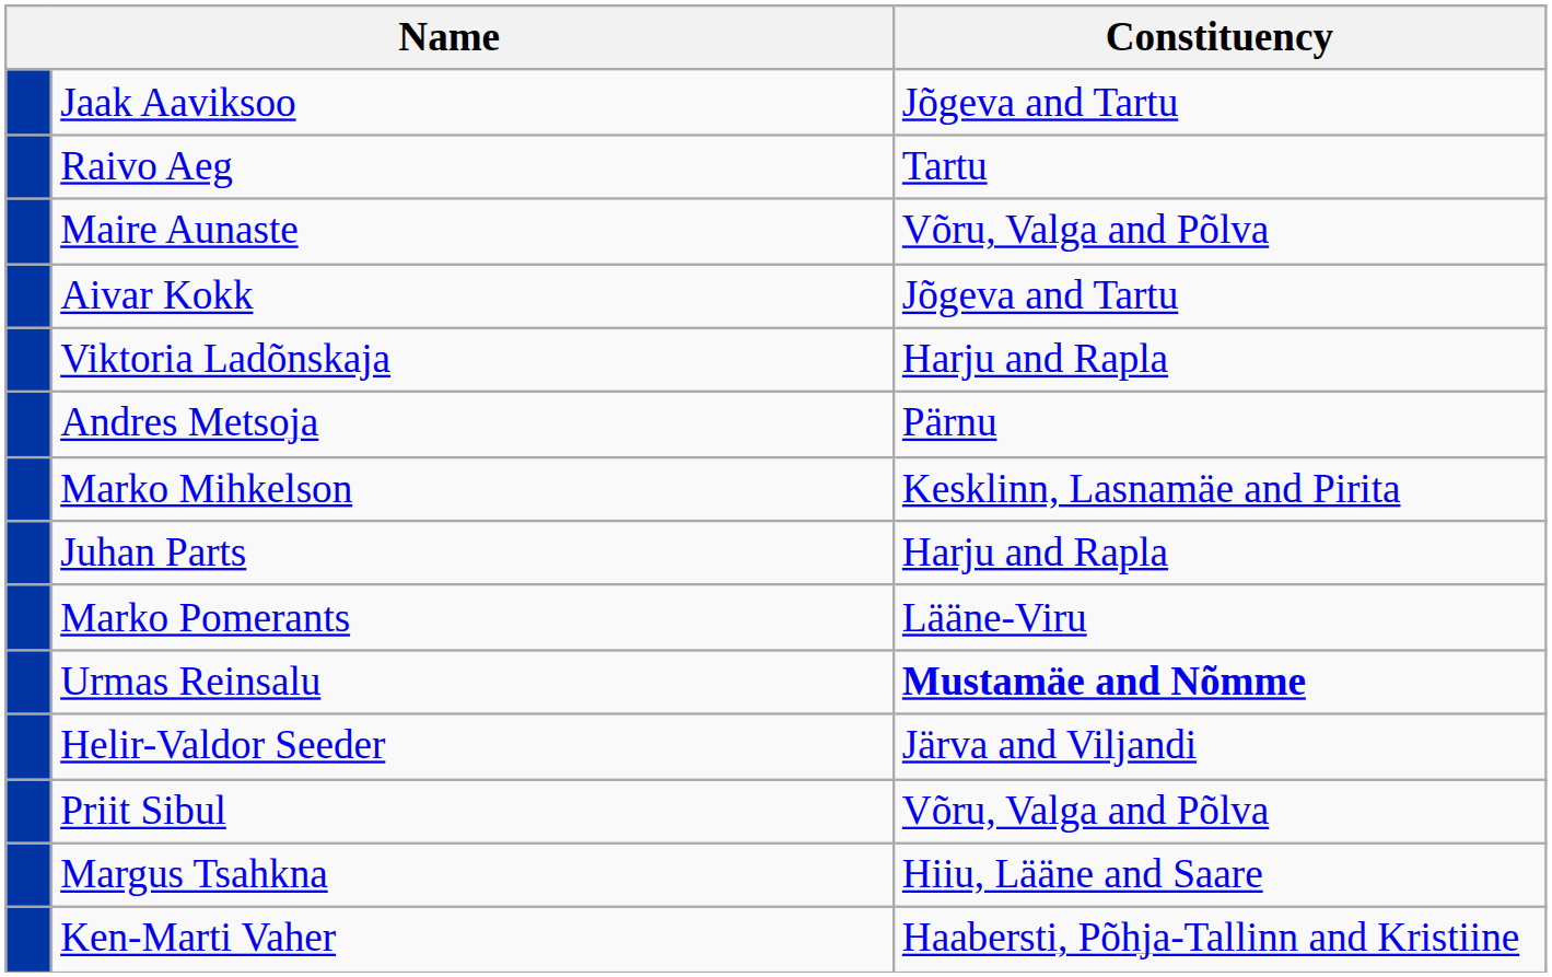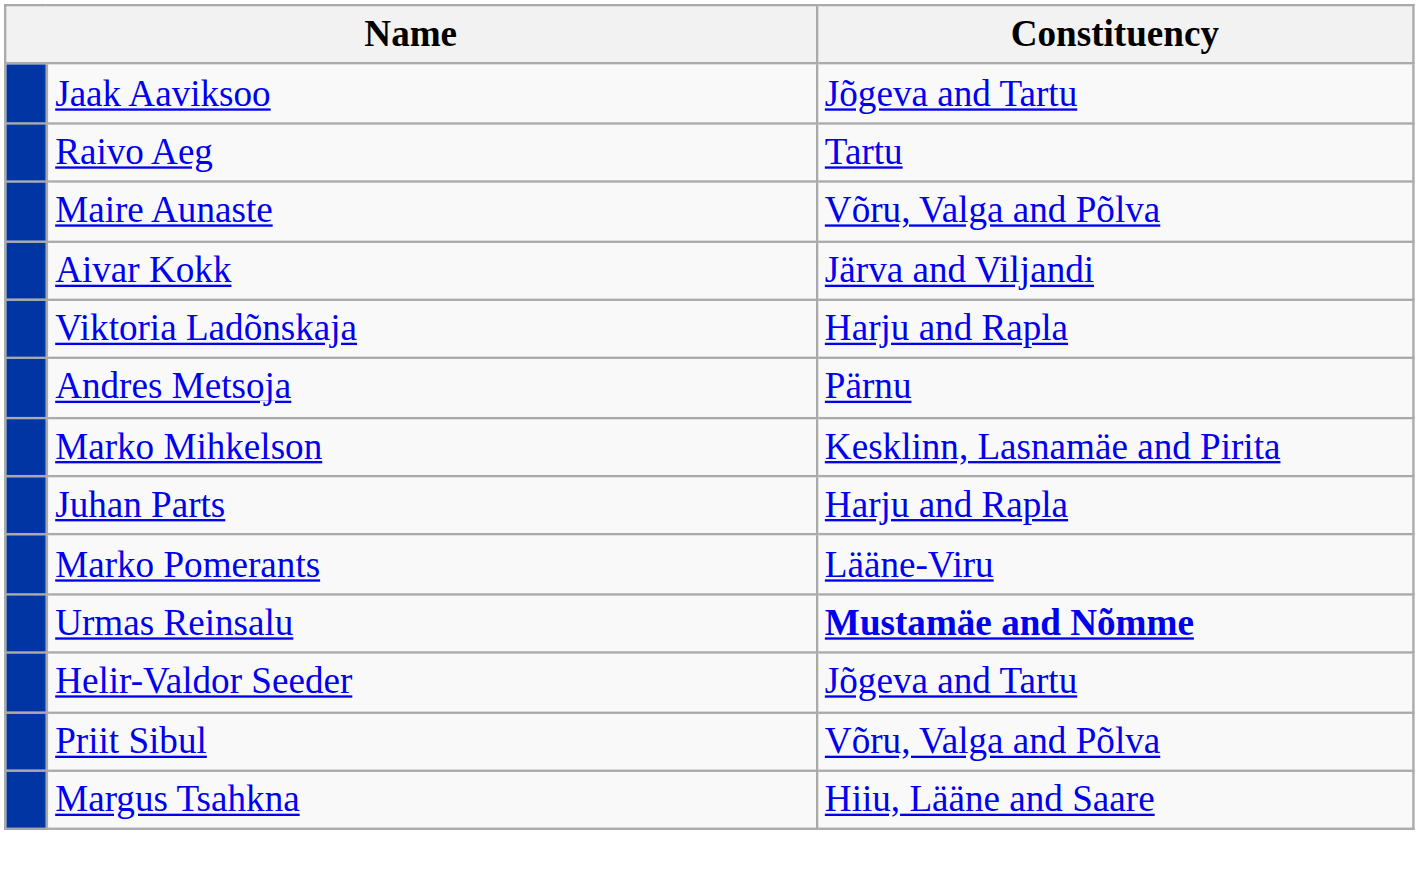 <table class="wikitable collapsible collapsed">
 <tr>
 <th colspan=2 width=350>Name</th>
 <th width=250>Constituency</th>
 </tr>
 <tr>
 <td style="background-color:#0235A4"></td>
 <td><a href='#'>Jaak Aaviksoo</a></td>
 <td><a href='#'>Jõgeva and Tartu</a></td>
 </tr>
 <tr>
 <td style="background-color:#0235A4"></td>
 <td><a href='#'>Raivo Aeg</a></td>
 <td><a href='#'>Tartu</a></td>
 </tr>
 <tr>
 <td style="background-color:#0235A4"></td>
 <td><a href='#'>Maire Aunaste</a></td>
 <td><a href='#'>Võru, Valga and Põlva</a></td>
 </tr>
 <tr>
 <td style="background-color:#0235A4"></td>
 <td><a href='#'>Aivar Kokk</a></td>
-<td><a href='#'>Jõgeva and Tartu</a></td>
+<td><a href='#'>Järva and Viljandi</a></td>
 </tr>
 <tr>
 <td style="background-color:#0235A4"></td>
 <td><a href='#'>Viktoria Ladõnskaja</a></td>
 <td><a href='#'>Harju and Rapla</a></td>
 </tr>
 <tr>
 <td style="background-color:#0235A4"></td>
 <td><a href='#'>Andres Metsoja</a></td>
 <td><a href='#'>Pärnu</a></td>
 </tr>
 <tr>
 <td style="background-color:#0235A4"></td>
 <td><a href='#'>Marko Mihkelson</a></td>
 <td><a href='#'>Kesklinn, Lasnamäe and Pirita</a></td>
 </tr>
 <tr>
 <td style="background-color:#0235A4"></td>
 <td><a href='#'>Juhan Parts</a></td>
 <td><a href='#'>Harju and Rapla</a></td>
 </tr>
 <tr>
 <td style="background-color:#0235A4"></td>
 <td><a href='#'>Marko Pomerants</a></td>
 <td><a href='#'>Lääne-Viru</a></td>
 </tr>
 <tr>
 <td style="background-color:#0235A4"></td>
 <td><a href='#'>Urmas Reinsalu</a></td>
 <td><strong><a href='#'>Mustamäe and Nõmme</a></strong></td>
 </tr>
 <tr>
 <td style="background-color:#0235A4"></td>
 <td><a href='#'>Helir-Valdor Seeder</a></td>
-<td><a href='#'>Järva and Viljandi</a></td>
+<td><a href='#'>Jõgeva and Tartu</a></td>
 </tr>
 <tr>
 <td style="background-color:#0235A4"></td>
 <td><a href='#'>Priit Sibul</a></td>
 <td><a href='#'>Võru, Valga and Põlva</a></td>
 </tr>
 <tr>
 <td style="background-color:#0235A4"></td>
 <td><a href='#'>Margus Tsahkna</a></td>
 <td><a href='#'>Hiiu, Lääne and Saare</a></td>
 </tr>
-<tr>
-<td style="background-color:#0235A4"></td>
-<td><a href='#'>Ken-Marti Vaher</a></td>
-<td><a href='#'>Haabersti, Põhja-Tallinn and Kristiine</a></td>
-</tr>
 </table>
